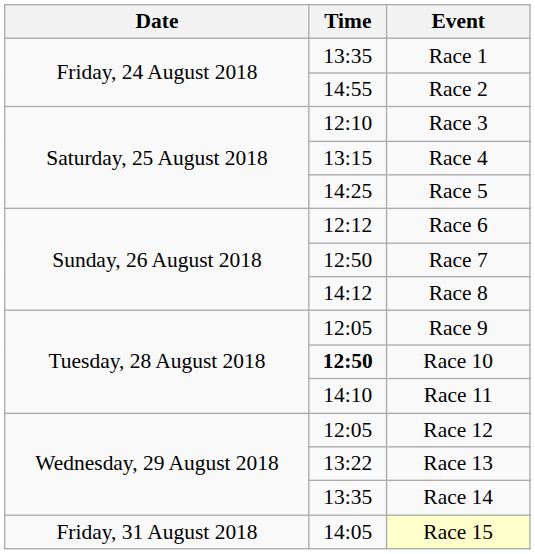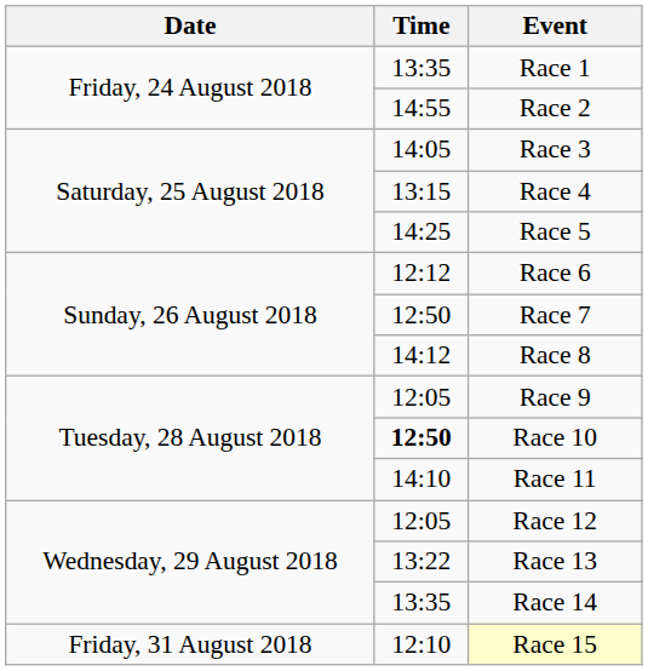 <table class = "wikitable" style="text-align:center;">
 <tr>
 <th width=220>Date</th>
 <th width=50>Time</th>
 <th width=100>Event</th>
 </tr>
 <tr>
 <td rowspan=2>Friday, 24 August 2018</td>
 <td>13:35</td>
 <td>Race 1</td>
 </tr>
 <tr>
 <td>14:55</td>
 <td>Race 2</td>
 </tr>
 <tr>
 <td rowspan=3>Saturday, 25 August 2018</td>
-<td>12:10</td>
+<td>14:05</td>
 <td>Race 3</td>
 </tr>
 <tr>
 <td>13:15</td>
 <td>Race 4</td>
 </tr>
 <tr>
 <td>14:25</td>
 <td>Race 5</td>
 </tr>
 <tr>
 <td rowspan=3>Sunday, 26 August 2018</td>
 <td>12:12</td>
 <td>Race 6</td>
 </tr>
 <tr>
 <td>12:50</td>
 <td>Race 7</td>
 </tr>
 <tr>
 <td>14:12</td>
 <td>Race 8</td>
 </tr>
 <tr>
 <td rowspan=3>Tuesday, 28 August 2018</td>
 <td>12:05</td>
 <td>Race 9</td>
 </tr>
 <tr>
 <td><strong>12:50</strong></td>
 <td>Race 10</td>
 </tr>
 <tr>
 <td>14:10</td>
 <td>Race 11</td>
 </tr>
 <tr>
 <td rowspan=3>Wednesday, 29 August 2018</td>
 <td>12:05</td>
 <td>Race 12</td>
 </tr>
 <tr>
 <td>13:22</td>
 <td>Race 13</td>
 </tr>
 <tr>
 <td>13:35</td>
 <td>Race 14</td>
 </tr>
 <tr>
 <td>Friday, 31 August 2018</td>
-<td>14:05</td>
+<td>12:10</td>
 <td bgcolor=ffffcc>Race 15</td>
 </tr>
 </table>
